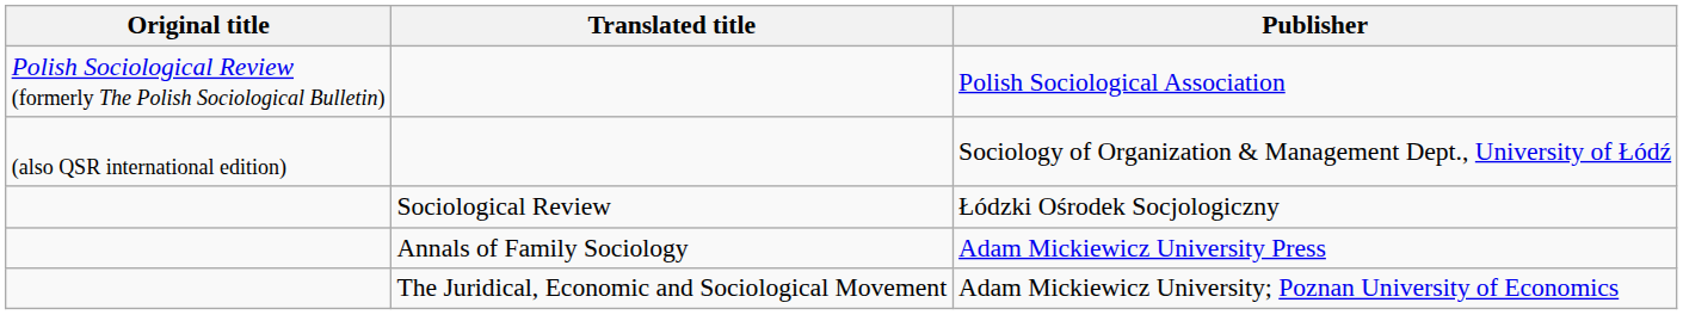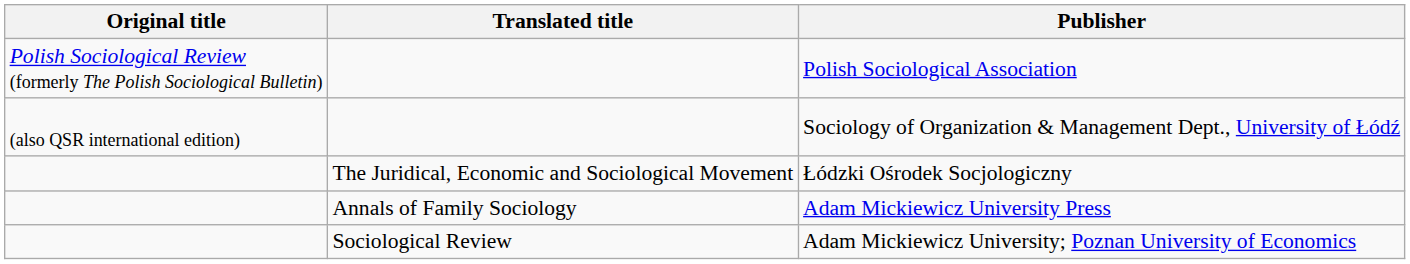 <table class="wikitable">
 <tr>
 <th>Original title</th>
 <th>Translated title</th>
 <th>Publisher</th>
 </tr>
 <tr>
 <td><em><a href='#'>Polish Sociological Review</a></em><br><small>(formerly <em>The Polish Sociological Bulletin</em>)</small></td>
 <td></td>
 <td><a href='#'>Polish Sociological Association</a></td>
 </tr>
 <tr>
 <td><br><small>(also QSR international edition)</small></td>
 <td></td>
 <td>Sociology of Organization & Management Dept., <a href='#'>University of Łódź</a></td>
 </tr>
 <tr>
 <td></td>
-<td>Sociological Review</td>
+<td>The Juridical, Economic and Sociological Movement</td>
 <td>Łódzki Ośrodek Socjologiczny</td>
 </tr>
 <tr>
 <td></td>
 <td>Annals of Family Sociology</td>
 <td><a href='#'>Adam Mickiewicz University Press</a></td>
 </tr>
 <tr>
 <td></td>
-<td>The Juridical, Economic and Sociological Movement</td>
+<td>Sociological Review</td>
 <td>Adam Mickiewicz University; <a href='#'>Poznan University of Economics</a></td>
 </tr>
 </table>
